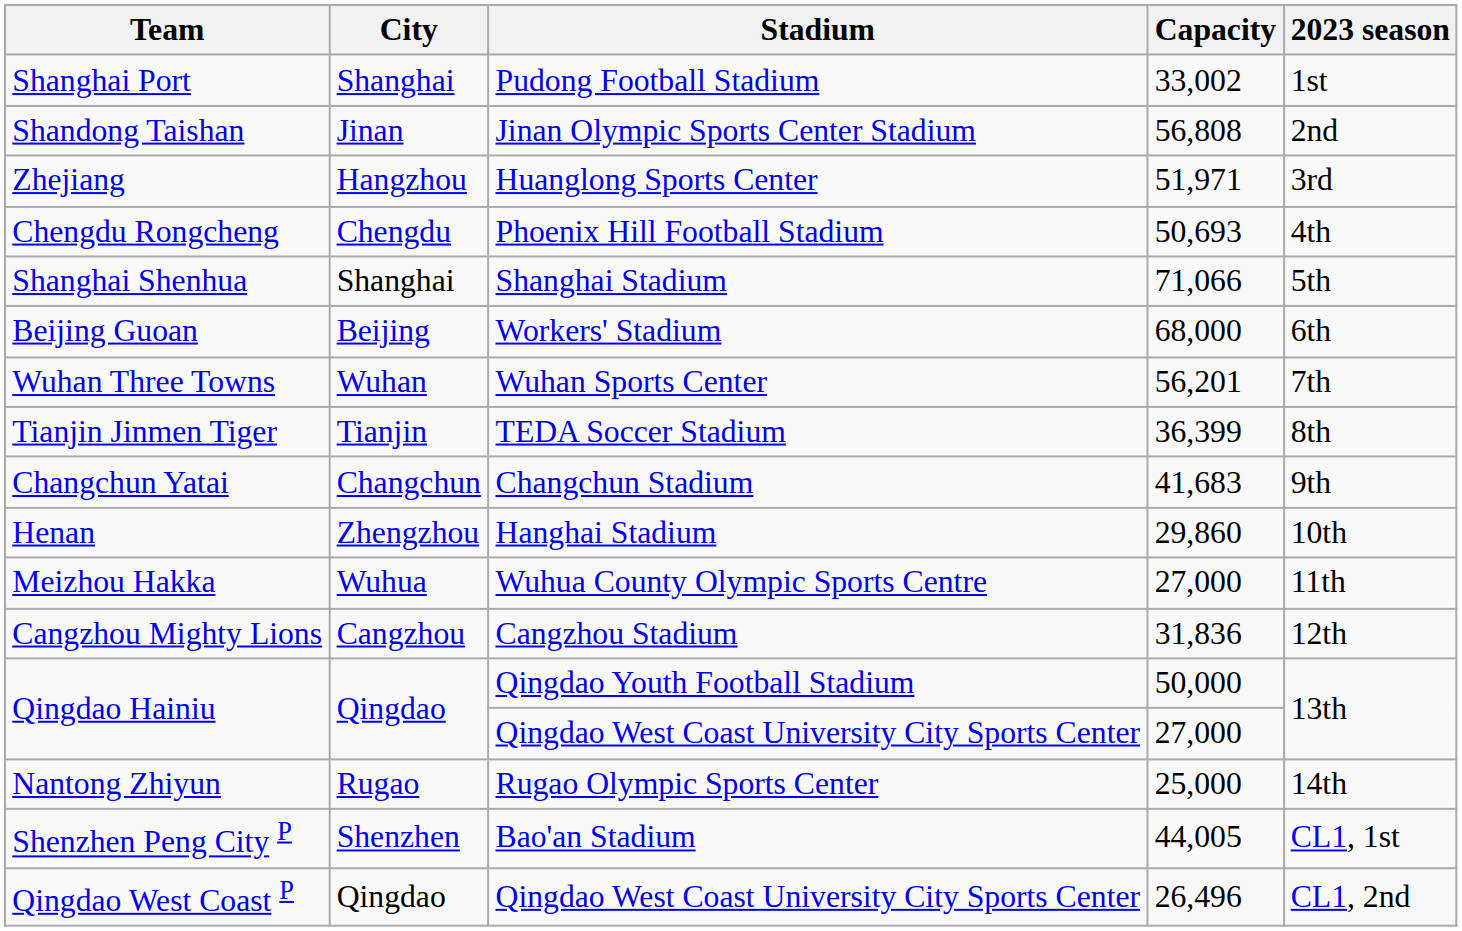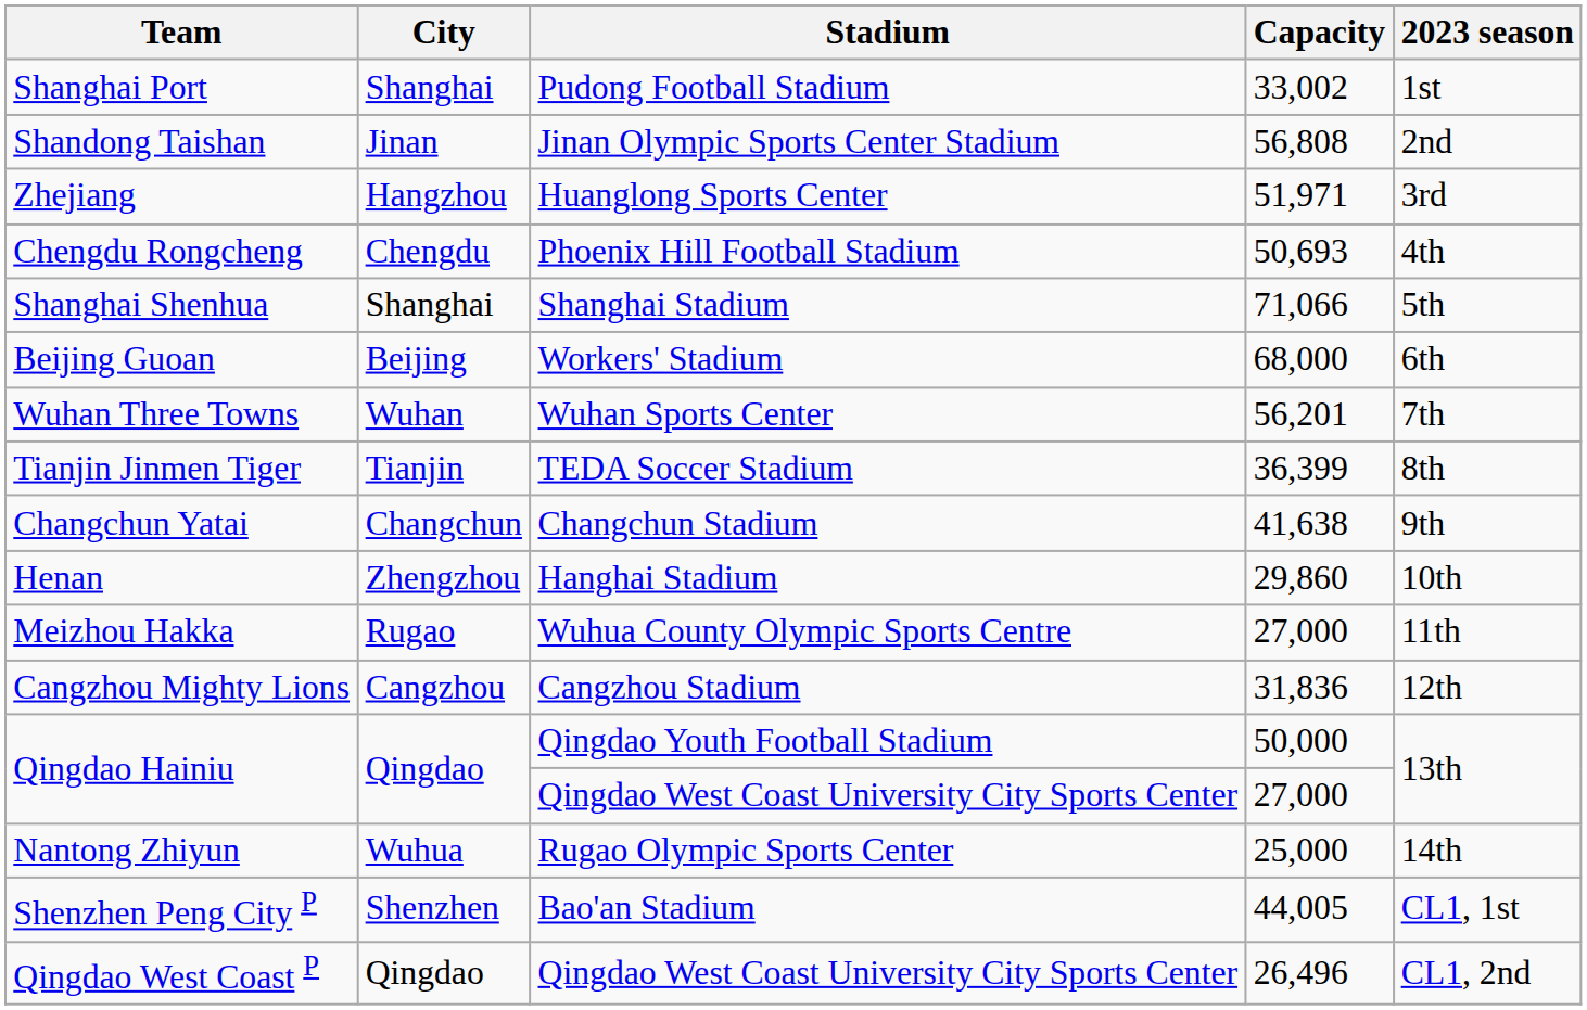 <table class="wikitable sortable" style="font-size:100%">
 <tr>
 <th>Team</th>
 <th>City</th>
 <th>Stadium</th>
 <th>Capacity</th>
 <th>2023 season</th>
 </tr>
 <tr>
 <td><a href='#'>Shanghai Port</a></td>
 <td><a href='#'>Shanghai</a> </td>
 <td><a href='#'>Pudong Football Stadium</a></td>
 <td>33,002</td>
 <td data-sort-value="1">1st</td>
 </tr>
 <tr>
 <td><a href='#'>Shandong Taishan</a></td>
 <td><a href='#'>Jinan</a></td>
 <td><a href='#'>Jinan Olympic Sports Center Stadium</a></td>
 <td>56,808</td>
 <td data-sort-value="2">2nd</td>
 </tr>
 <tr>
 <td><a href='#'>Zhejiang</a></td>
 <td><a href='#'>Hangzhou</a></td>
 <td><a href='#'>Huanglong Sports Center</a></td>
 <td>51,971</td>
 <td data-sort-value="3">3rd</td>
 </tr>
 <tr>
 <td><a href='#'>Chengdu Rongcheng</a></td>
 <td><a href='#'>Chengdu</a></td>
 <td><a href='#'>Phoenix Hill Football Stadium</a></td>
 <td>50,693</td>
 <td data-sort-value="4">4th</td>
 </tr>
 <tr>
 <td><a href='#'>Shanghai Shenhua</a></td>
 <td>Shanghai </td>
 <td><a href='#'>Shanghai Stadium</a></td>
 <td>71,066</td>
 <td data-sort-value="5">5th</td>
 </tr>
 <tr>
 <td><a href='#'>Beijing Guoan</a></td>
 <td><a href='#'>Beijing</a></td>
 <td><a href='#'>Workers' Stadium</a></td>
 <td>68,000</td>
 <td data-sort-value="6">6th</td>
 </tr>
 <tr>
 <td><a href='#'>Wuhan Three Towns</a></td>
 <td><a href='#'>Wuhan</a></td>
 <td><a href='#'>Wuhan Sports Center</a></td>
 <td>56,201</td>
 <td data-sort-value="7">7th</td>
 </tr>
 <tr>
 <td><a href='#'>Tianjin Jinmen Tiger</a></td>
 <td><a href='#'>Tianjin</a></td>
 <td><a href='#'>TEDA Soccer Stadium</a></td>
 <td>36,399</td>
 <td data-sort-value="8">8th</td>
 </tr>
 <tr>
 <td><a href='#'>Changchun Yatai</a></td>
 <td><a href='#'>Changchun</a></td>
 <td><a href='#'>Changchun Stadium</a></td>
-<td>41,683</td>
+<td>41,638</td>
 <td data-sort-value="9">9th</td>
 </tr>
 <tr>
 <td><a href='#'>Henan</a></td>
 <td><a href='#'>Zhengzhou</a></td>
 <td><a href='#'>Hanghai Stadium</a></td>
 <td>29,860</td>
 <td data-sort-value="10">10th</td>
 </tr>
 <tr>
 <td><a href='#'>Meizhou Hakka</a></td>
-<td><a href='#'>Wuhua</a></td>
+<td><a href='#'>Rugao</a></td>
 <td><a href='#'>Wuhua County Olympic Sports Centre</a></td>
 <td>27,000</td>
 <td data-sort-value="11">11th</td>
 </tr>
 <tr>
 <td><a href='#'>Cangzhou Mighty Lions</a></td>
 <td><a href='#'>Cangzhou</a></td>
 <td><a href='#'>Cangzhou Stadium</a></td>
 <td>31,836</td>
 <td data-sort-value="12">12th</td>
 </tr>
 <tr>
 <td rowspan="2"><a href='#'>Qingdao Hainiu</a></td>
 <td rowspan="2"><a href='#'>Qingdao</a> </td>
 <td><a href='#'>Qingdao Youth Football Stadium</a></td>
 <td>50,000</td>
 <td data-sort-value="13" rowspan="2">13th</td>
 </tr>
 <tr>
 <td><a href='#'>Qingdao West Coast University City Sports Center</a></td>
 <td>27,000</td>
 </tr>
 <tr>
 <td><a href='#'>Nantong Zhiyun</a></td>
-<td><a href='#'>Rugao</a></td>
+<td><a href='#'>Wuhua</a></td>
 <td><a href='#'>Rugao Olympic Sports Center</a></td>
 <td>25,000</td>
 <td data-sort-value="14">14th</td>
 </tr>
 <tr>
 <td><a href='#'>Shenzhen Peng City</a> <sup><a href='#'>P</a></sup></td>
 <td><a href='#'>Shenzhen</a></td>
 <td><a href='#'>Bao'an Stadium</a></td>
 <td>44,005</td>
 <td data-sort-value="15"><a href='#'>CL1</a>, 1st</td>
 </tr>
 <tr>
 <td><a href='#'>Qingdao West Coast</a> <sup><a href='#'>P</a></sup></td>
 <td>Qingdao </td>
 <td><a href='#'>Qingdao West Coast University City Sports Center</a></td>
 <td>26,496</td>
 <td data-sort-value="16"><a href='#'>CL1</a>, 2nd</td>
 </tr>
 </table>
